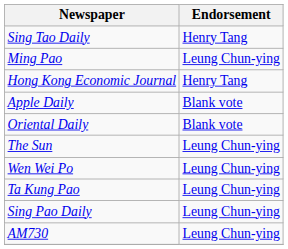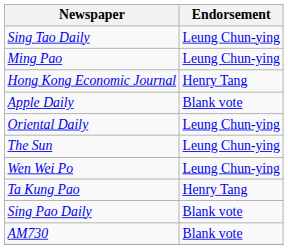 <table class="wikitable">
 <tr>
 <th>Newspaper</th>
 <th colspan="2">Endorsement</th>
 </tr>
 <tr>
 <td><em><a href='#'>Sing Tao Daily</a></em></td>
-<td><a href='#'>Henry Tang</a></td>
+<td><a href='#'>Leung Chun-ying</a></td>
 </tr>
 <tr>
 <td><em><a href='#'>Ming Pao</a></em></td>
 <td><a href='#'>Leung Chun-ying</a></td>
 </tr>
 <tr>
 <td><em><a href='#'>Hong Kong Economic Journal</a></em></td>
 <td><a href='#'>Henry Tang</a></td>
 </tr>
 <tr>
 <td><em><a href='#'>Apple Daily</a></em></td>
 <td><a href='#'>Blank vote</a></td>
 </tr>
 <tr>
 <td><em><a href='#'>Oriental Daily</a></em></td>
-<td><a href='#'>Blank vote</a></td>
+<td><a href='#'>Leung Chun-ying</a></td>
 </tr>
 <tr>
 <td><em><a href='#'>The Sun</a></em></td>
 <td><a href='#'>Leung Chun-ying</a></td>
 </tr>
 <tr>
 <td><em><a href='#'>Wen Wei Po</a></em></td>
 <td><a href='#'>Leung Chun-ying</a></td>
 </tr>
 <tr>
 <td><em><a href='#'>Ta Kung Pao</a></em></td>
-<td><a href='#'>Leung Chun-ying</a></td>
+<td><a href='#'>Henry Tang</a></td>
 </tr>
 <tr>
 <td><em><a href='#'>Sing Pao Daily</a></em></td>
-<td><a href='#'>Leung Chun-ying</a></td>
+<td><a href='#'>Blank vote</a></td>
 </tr>
 <tr>
 <td><em><a href='#'>AM730</a></em></td>
-<td><a href='#'>Leung Chun-ying</a></td>
+<td><a href='#'>Blank vote</a></td>
 </tr>
 <tr>
 </tr>
 </table>
